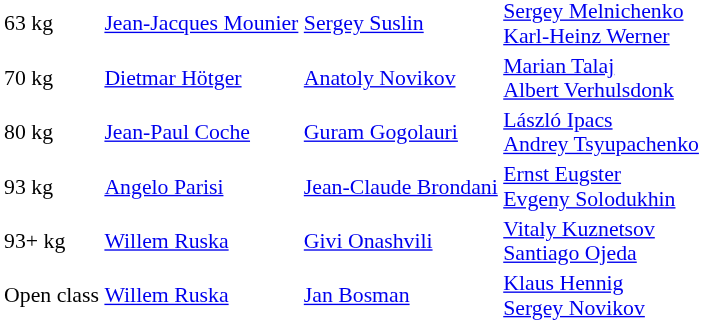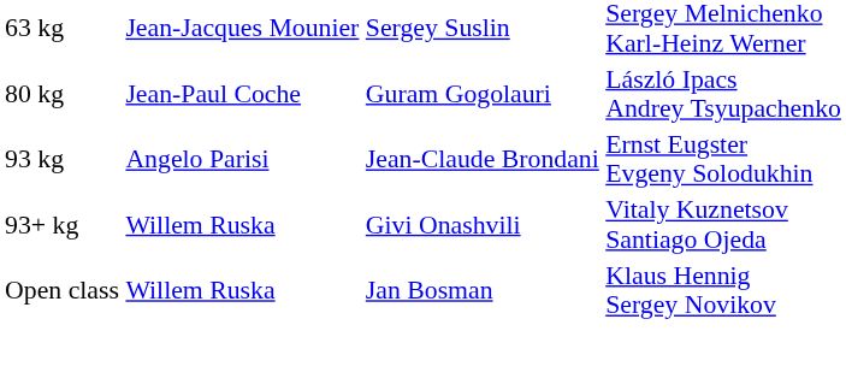 <table>
 <tr>
 <td>63 kg</td>
 <td><a href='#'>Jean-Jacques Mounier</a></td>
 <td><a href='#'>Sergey Suslin</a></td>
 <td><a href='#'>Sergey Melnichenko</a><br><a href='#'>Karl-Heinz Werner</a></td>
-</tr>
-<tr>
-<td>70 kg</td>
-<td><a href='#'>Dietmar Hötger</a></td>
-<td><a href='#'>Anatoly Novikov</a></td>
-<td><a href='#'>Marian Talaj</a><br><a href='#'>Albert Verhulsdonk</a></td>
 </tr>
 <tr>
 <td>80 kg</td>
 <td><a href='#'>Jean-Paul Coche</a></td>
 <td><a href='#'>Guram Gogolauri</a></td>
 <td><a href='#'>László Ipacs</a><br><a href='#'>Andrey Tsyupachenko</a></td>
 </tr>
 <tr>
 <td>93 kg</td>
 <td><a href='#'>Angelo Parisi</a></td>
 <td><a href='#'>Jean-Claude Brondani</a></td>
 <td><a href='#'>Ernst Eugster</a><br><a href='#'>Evgeny Solodukhin</a></td>
 </tr>
 <tr>
 <td>93+ kg</td>
 <td><a href='#'>Willem Ruska</a></td>
 <td><a href='#'>Givi Onashvili</a></td>
 <td><a href='#'>Vitaly Kuznetsov</a><br><a href='#'>Santiago Ojeda</a></td>
 </tr>
 <tr>
 <td>Open class</td>
 <td><a href='#'>Willem Ruska</a></td>
 <td><a href='#'>Jan Bosman</a></td>
 <td><a href='#'>Klaus Hennig</a><br><a href='#'>Sergey Novikov</a></td>
 </tr>
 </table>
